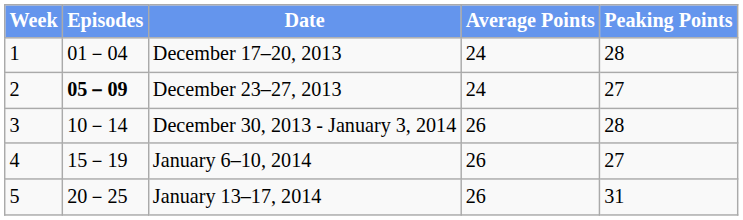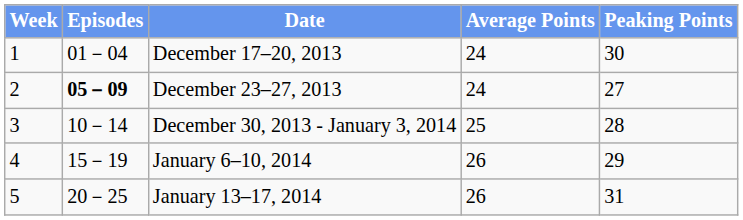 <table class="wikitable" style="font-size:14px;">
 <tr style="background:cornflowerblue; color:white" align="center">
 <td><strong>Week</strong></td>
 <td><strong>Episodes</strong></td>
 <td><strong>Date</strong></td>
 <td><strong>Average Points</strong></td>
 <td><strong>Peaking Points</strong></td>
 </tr>
 <tr>
 <td>1</td>
 <td>01－04</td>
 <td>December 17–20, 2013</td>
 <td>24</td>
-<td>28</td>
+<td>30</td>
 </tr>
 <tr>
 <td>2</td>
 <td><strong>05－09</strong></td>
 <td>December 23–27, 2013</td>
 <td>24</td>
 <td>27</td>
 </tr>
 <tr>
 <td>3</td>
 <td>10－14</td>
 <td>December 30, 2013 - January 3, 2014</td>
-<td>26</td>
+<td>25</td>
 <td>28</td>
 </tr>
 <tr>
 <td>4</td>
 <td>15－19</td>
 <td>January 6–10, 2014</td>
 <td>26</td>
-<td>27</td>
+<td>29</td>
 </tr>
 <tr>
 <td>5</td>
 <td>20－25</td>
 <td>January 13–17, 2014</td>
 <td>26</td>
 <td>31</td>
 </tr>
 </table>
